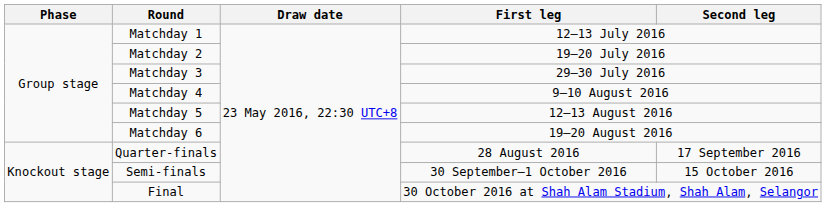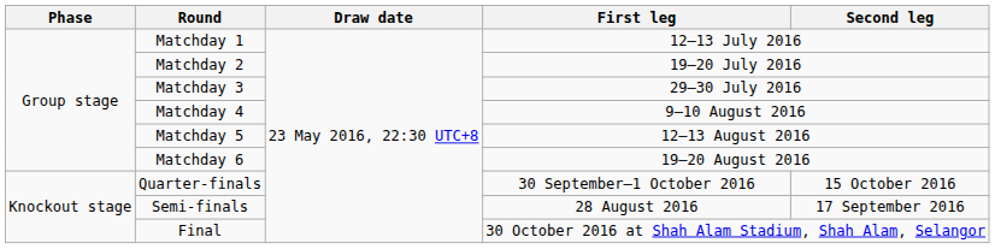 <table class="wikitable" style="text-align:center">
 <tr>
 <th>Phase</th>
 <th>Round</th>
 <th>Draw date</th>
 <th>First leg</th>
 <th>Second leg</th>
 </tr>
 <tr>
 <td rowspan=6>Group stage</td>
 <td>Matchday 1</td>
 <td rowspan=9>23 May 2016, 22:30 <a href='#'>UTC+8</a></td>
 <td colspan=2>12–13 July 2016</td>
 </tr>
 <tr>
 <td>Matchday 2</td>
 <td colspan=2>19–20 July 2016</td>
 </tr>
 <tr>
 <td>Matchday 3</td>
 <td colspan=2>29–30 July 2016</td>
 </tr>
 <tr>
 <td>Matchday 4</td>
 <td colspan=2>9–10 August 2016</td>
 </tr>
 <tr>
 <td>Matchday 5</td>
 <td colspan=2>12–13 August 2016</td>
 </tr>
 <tr>
 <td>Matchday 6</td>
 <td colspan=2>19–20 August 2016</td>
 </tr>
 <tr>
 <td rowspan=3>Knockout stage</td>
 <td>Quarter-finals</td>
-<td>28 August 2016</td>
-<td>17 September 2016</td>
+<td>30 September–1 October 2016</td>
+<td>15 October 2016</td>
 </tr>
 <tr>
 <td>Semi-finals</td>
-<td>30 September–1 October 2016</td>
-<td>15 October 2016</td>
+<td>28 August 2016</td>
+<td>17 September 2016</td>
 </tr>
 <tr>
 <td>Final</td>
 <td colspan=2>30 October 2016 at <a href='#'>Shah Alam Stadium</a>, <a href='#'>Shah Alam</a>, <a href='#'>Selangor</a></td>
 </tr>
 </table>
